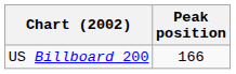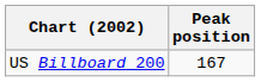 <table class="wikitable">
 <tr>
 <th scope="col">Chart (2002)</th>
 <th scope="col">Peak<br>position</th>
 </tr>
 <tr>
 <td>US <a href='#'><em>Billboard</em> 200</a></td>
-<td style="text-align:center;">166</td>
+<td style="text-align:center;">167</td>
 </tr>
 </table>
